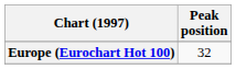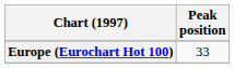 <table class="wikitable sortable plainrowheaders" style="text-align:center">
 <tr>
 <th>Chart (1997)</th>
 <th>Peak<br>position</th>
 </tr>
 <tr>
 </tr>
 <tr>
 </tr>
 <tr>
 </tr>
 <tr>
 </tr>
 <tr>
 <th scope="row">Europe (<a href='#'>Eurochart Hot 100</a>)</th>
-<td>32</td>
+<td>33</td>
 </tr>
 <tr>
 </tr>
 <tr>
 </tr>
 <tr>
 </tr>
 <tr>
 </tr>
 <tr>
 </tr>
 <tr>
 </tr>
 <tr>
 </tr>
 <tr>
 </tr>
 <tr>
 </tr>
 </table>
